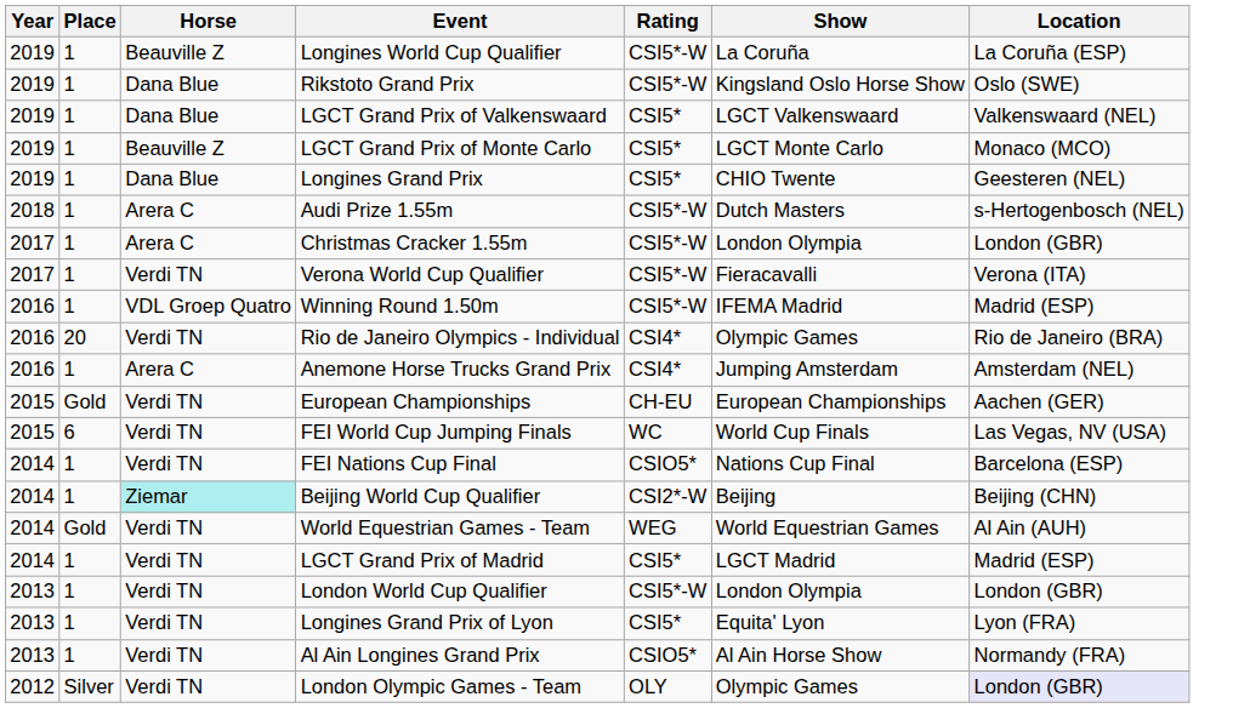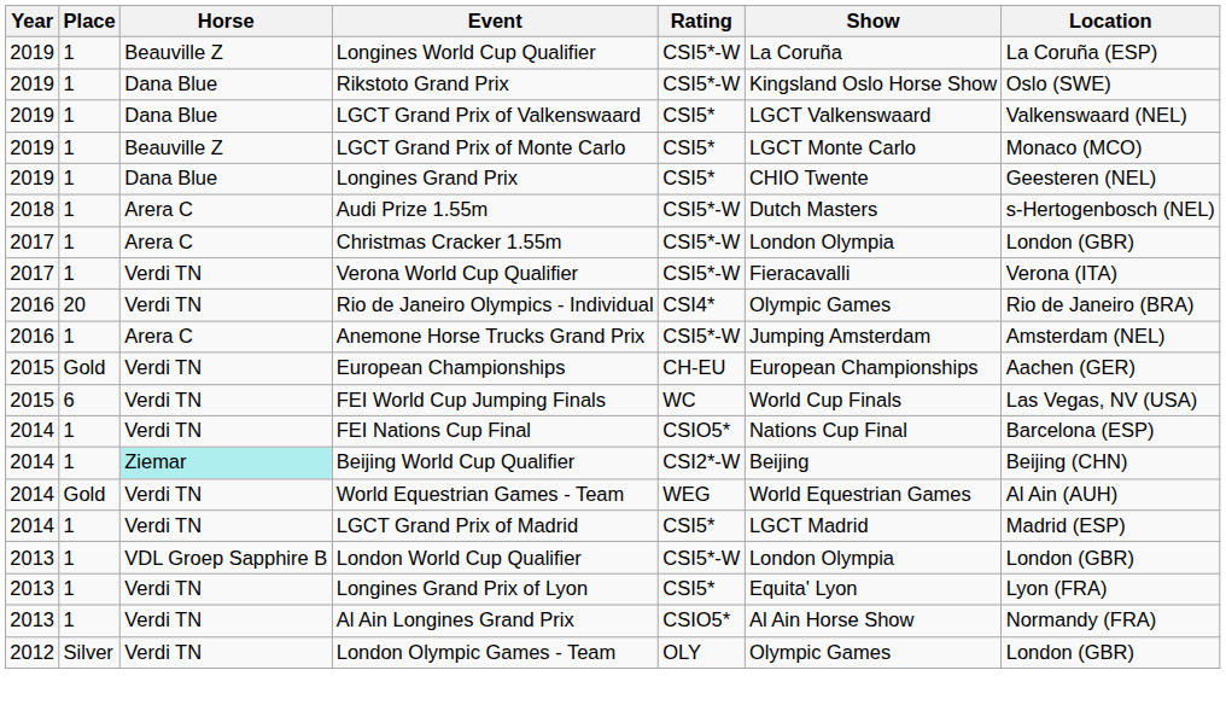 <table class="wikitable">
 <tr>
 <th>Year</th>
 <th>Place</th>
 <th>Horse</th>
 <th>Event</th>
 <th>Rating</th>
 <th>Show</th>
 <th>Location</th>
 </tr>
 <tr>
 <td>2019</td>
 <td>1</td>
 <td>Beauville Z</td>
 <td>Longines World Cup Qualifier</td>
 <td>CSI5*-W</td>
 <td>La Coruña</td>
 <td>La Coruña (ESP)</td>
 </tr>
 <tr>
 <td>2019</td>
 <td>1</td>
 <td>Dana Blue</td>
 <td>Rikstoto Grand Prix</td>
 <td>CSI5*-W</td>
 <td>Kingsland Oslo Horse Show</td>
 <td>Oslo (SWE)</td>
 </tr>
 <tr>
 <td>2019</td>
 <td>1</td>
 <td>Dana Blue</td>
 <td>LGCT Grand Prix of Valkenswaard</td>
 <td>CSI5*</td>
 <td>LGCT Valkenswaard</td>
 <td>Valkenswaard (NEL)</td>
 </tr>
 <tr>
 <td>2019</td>
 <td>1</td>
 <td>Beauville Z</td>
 <td>LGCT Grand Prix of Monte Carlo</td>
 <td>CSI5*</td>
 <td>LGCT Monte Carlo</td>
 <td>Monaco (MCO)</td>
 </tr>
 <tr>
 <td>2019</td>
 <td>1</td>
 <td>Dana Blue</td>
 <td>Longines Grand Prix</td>
 <td>CSI5*</td>
 <td>CHIO Twente</td>
 <td>Geesteren (NEL)</td>
 </tr>
 <tr>
 <td>2018</td>
 <td>1</td>
 <td>Arera C</td>
 <td>Audi Prize 1.55m</td>
 <td>CSI5*-W</td>
 <td>Dutch Masters</td>
 <td>s-Hertogenbosch (NEL)</td>
 </tr>
 <tr>
 <td>2017</td>
 <td>1</td>
 <td>Arera C</td>
 <td>Christmas Cracker 1.55m</td>
 <td>CSI5*-W</td>
 <td>London Olympia</td>
 <td>London (GBR)</td>
 </tr>
 <tr>
 <td>2017</td>
 <td>1</td>
 <td>Verdi TN</td>
 <td>Verona World Cup Qualifier</td>
 <td>CSI5*-W</td>
 <td>Fieracavalli</td>
 <td>Verona (ITA)</td>
 </tr>
 <tr>
 <td>2016</td>
-<td>1</td>
-<td>VDL Groep Quatro</td>
-<td>Winning Round 1.50m</td>
-<td>CSI5*-W</td>
-<td>IFEMA Madrid</td>
-<td>Madrid (ESP)</td>
-</tr>
-<tr>
-<td>2016</td>
 <td>20</td>
 <td>Verdi TN</td>
 <td>Rio de Janeiro Olympics - Individual</td>
 <td>CSI4*</td>
 <td>Olympic Games</td>
 <td>Rio de Janeiro (BRA)</td>
 </tr>
 <tr>
 <td>2016</td>
 <td>1</td>
 <td>Arera C</td>
 <td>Anemone Horse Trucks Grand Prix</td>
-<td>CSI4*</td>
+<td>CSI5*-W</td>
 <td>Jumping Amsterdam</td>
 <td>Amsterdam (NEL)</td>
 </tr>
 <tr>
 <td>2015</td>
 <td>Gold</td>
 <td>Verdi TN</td>
 <td>European Championships</td>
 <td>CH-EU</td>
 <td>European Championships</td>
 <td>Aachen (GER)</td>
 </tr>
 <tr>
 <td>2015</td>
 <td>6</td>
 <td>Verdi TN</td>
 <td>FEI World Cup Jumping Finals</td>
 <td>WC</td>
 <td>World Cup Finals</td>
 <td>Las Vegas, NV (USA)</td>
 </tr>
 <tr>
 <td>2014</td>
 <td>1</td>
 <td>Verdi TN</td>
 <td>FEI Nations Cup Final</td>
 <td>CSIO5*</td>
 <td>Nations Cup Final</td>
 <td>Barcelona (ESP)</td>
 </tr>
 <tr>
 <td>2014</td>
 <td>1</td>
 <td style="background: paleturquoise;">Ziemar</td>
 <td>Beijing World Cup Qualifier</td>
 <td>CSI2*-W</td>
 <td>Beijing</td>
 <td>Beijing (CHN)</td>
 </tr>
 <tr>
 <td>2014</td>
 <td>Gold</td>
 <td>Verdi TN</td>
 <td>World Equestrian Games - Team</td>
 <td>WEG</td>
 <td>World Equestrian Games</td>
 <td>Al Ain (AUH)</td>
 </tr>
 <tr>
 <td>2014</td>
 <td>1</td>
 <td>Verdi TN</td>
 <td>LGCT Grand Prix of Madrid</td>
 <td>CSI5*</td>
 <td>LGCT Madrid</td>
 <td>Madrid (ESP)</td>
 </tr>
 <tr>
 <td>2013</td>
 <td>1</td>
-<td>Verdi TN</td>
+<td>VDL Groep Sapphire B</td>
 <td>London World Cup Qualifier</td>
 <td>CSI5*-W</td>
 <td>London Olympia</td>
 <td>London (GBR)</td>
 </tr>
 <tr>
 <td>2013</td>
 <td>1</td>
 <td>Verdi TN</td>
 <td>Longines Grand Prix of Lyon</td>
 <td>CSI5*</td>
 <td>Equita' Lyon</td>
 <td>Lyon (FRA)</td>
 </tr>
 <tr>
 <td>2013</td>
 <td>1</td>
 <td>Verdi TN</td>
 <td>Al Ain Longines Grand Prix</td>
 <td>CSIO5*</td>
 <td>Al Ain Horse Show</td>
 <td>Normandy (FRA)</td>
 </tr>
 <tr>
 <td>2012</td>
 <td>Silver</td>
 <td>Verdi TN</td>
 <td>London Olympic Games - Team</td>
 <td>OLY</td>
 <td>Olympic Games</td>
-<td style="background: lavender;">London (GBR)</td>
+<td>London (GBR)</td>
 </tr>
 </table>
